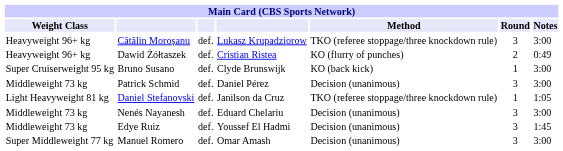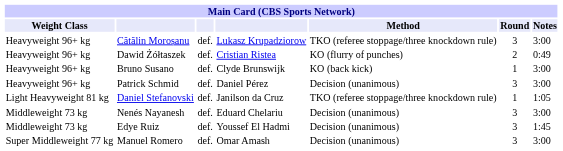 <table class="toccolours" style="font-size: 70%;">
 <tr>
 <th colspan="8" style="background-color: #ccf; color: #000080; text-align: center;"><strong>Main Card (CBS Sports Network)</strong></th>
 </tr>
 <tr>
 <th colspan="1" style="background-color: #E6E8FA; color: #000000; text-align: center;">Weight Class</th>
 <th colspan="1" style="background-color: #E6E8FA; color: #000000; text-align: center;"></th>
 <th colspan="1" style="background-color: #E6E8FA; color: #000000; text-align: center;"></th>
 <th colspan="1" style="background-color: #E6E8FA; color: #000000; text-align: center;"></th>
 <th colspan="1" style="background-color: #E6E8FA; color: #000000; text-align: center;">Method</th>
 <th colspan="1" style="background-color: #E6E8FA; color: #000000; text-align: center;">Round</th>
 <th colspan="1" style="background-color: #E6E8FA; color: #000000; text-align: center;">Notes</th>
 </tr>
 <tr>
 <td>Heavyweight 96+ kg</td>
 <td> <a href='#'>Cătălin Moroșanu</a></td>
 <td align=center>def.</td>
 <td> <a href='#'>Lukasz Krupadziorow</a></td>
 <td>TKO (referee stoppage/three knockdown rule)</td>
 <td align=center>3</td>
 <td>3:00</td>
 </tr>
 <tr>
 <td>Heavyweight 96+ kg</td>
 <td> Dawid Żółtaszek</td>
 <td align=center>def.</td>
 <td> <a href='#'>Cristian Ristea</a></td>
 <td>KO (flurry of punches)</td>
 <td align=center>2</td>
 <td>0:49</td>
 </tr>
 <tr>
-<td>Super Cruiserweight 95 kg</td>
+<td>Heavyweight 96+ kg</td>
 <td> Bruno Susano</td>
 <td align=center>def.</td>
 <td> Clyde Brunswijk</td>
 <td>KO (back kick)</td>
 <td align=center>1</td>
 <td>3:00</td>
 </tr>
 <tr>
-<td>Middleweight 73 kg</td>
+<td>Heavyweight 96+ kg</td>
 <td> Patrick Schmid</td>
 <td align=center>def.</td>
 <td> Daniel Pérez</td>
 <td>Decision (unanimous)</td>
 <td align=center>3</td>
 <td>3:00</td>
 </tr>
 <tr>
 <td>Light Heavyweight 81 kg</td>
 <td> <a href='#'>Daniel Stefanovski</a></td>
 <td align=center>def.</td>
 <td> Janilson da Cruz</td>
 <td>TKO (referee stoppage/three knockdown rule)</td>
 <td align=center>1</td>
 <td>1:05</td>
 </tr>
 <tr>
 <td>Middleweight 73 kg</td>
 <td> Nenés Nayanesh</td>
 <td align=center>def.</td>
 <td> Eduard Chelariu</td>
 <td>Decision (unanimous)</td>
 <td align=center>3</td>
 <td>3:00</td>
 </tr>
 <tr>
 <td>Middleweight 73 kg</td>
 <td> Edye Ruiz</td>
 <td align=center>def.</td>
 <td> Youssef El Hadmi</td>
 <td>Decision (unanimous)</td>
 <td align=center>3</td>
 <td>1:45</td>
 </tr>
 <tr>
 <td>Super Middleweight 77 kg</td>
 <td> Manuel Romero</td>
 <td align=center>def.</td>
 <td> Omar Amash</td>
 <td>Decision (unanimous)</td>
 <td align=center>3</td>
 <td>3:00</td>
 </tr>
 <tr>
 </tr>
 </table>
